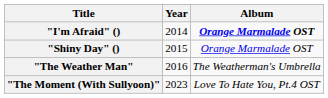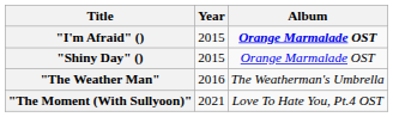 <table class="wikitable plainrowheaders" style="text-align:center">
 <tr>
 <th scope="col">Title</th>
 <th scope="col">Year</th>
 <th scope="col">Album</th>
 </tr>
 <tr>
 <th scope="row">"I'm Afraid" ()</th>
-<td>2014</td>
+<td>2015</td>
 <td><strong><em><a href='#'>Orange Marmalade</a> OST</em></strong></td>
 </tr>
 <tr>
 <th scope="row">"Shiny Day" ()</th>
 <td>2015</td>
 <td><em><a href='#'>Orange Marmalade</a> OST</em></td>
 </tr>
 <tr>
 <th scope="row">"The Weather Man"</th>
 <td>2016</td>
 <td><em>The Weatherman's Umbrella</em></td>
 </tr>
 <tr>
 <th scope="row">"The Moment (With Sullyoon)"</th>
-<td>2023</td>
+<td>2021</td>
 <td><em>Love To Hate You, Pt.4 OST</em></td>
 </tr>
 </table>
